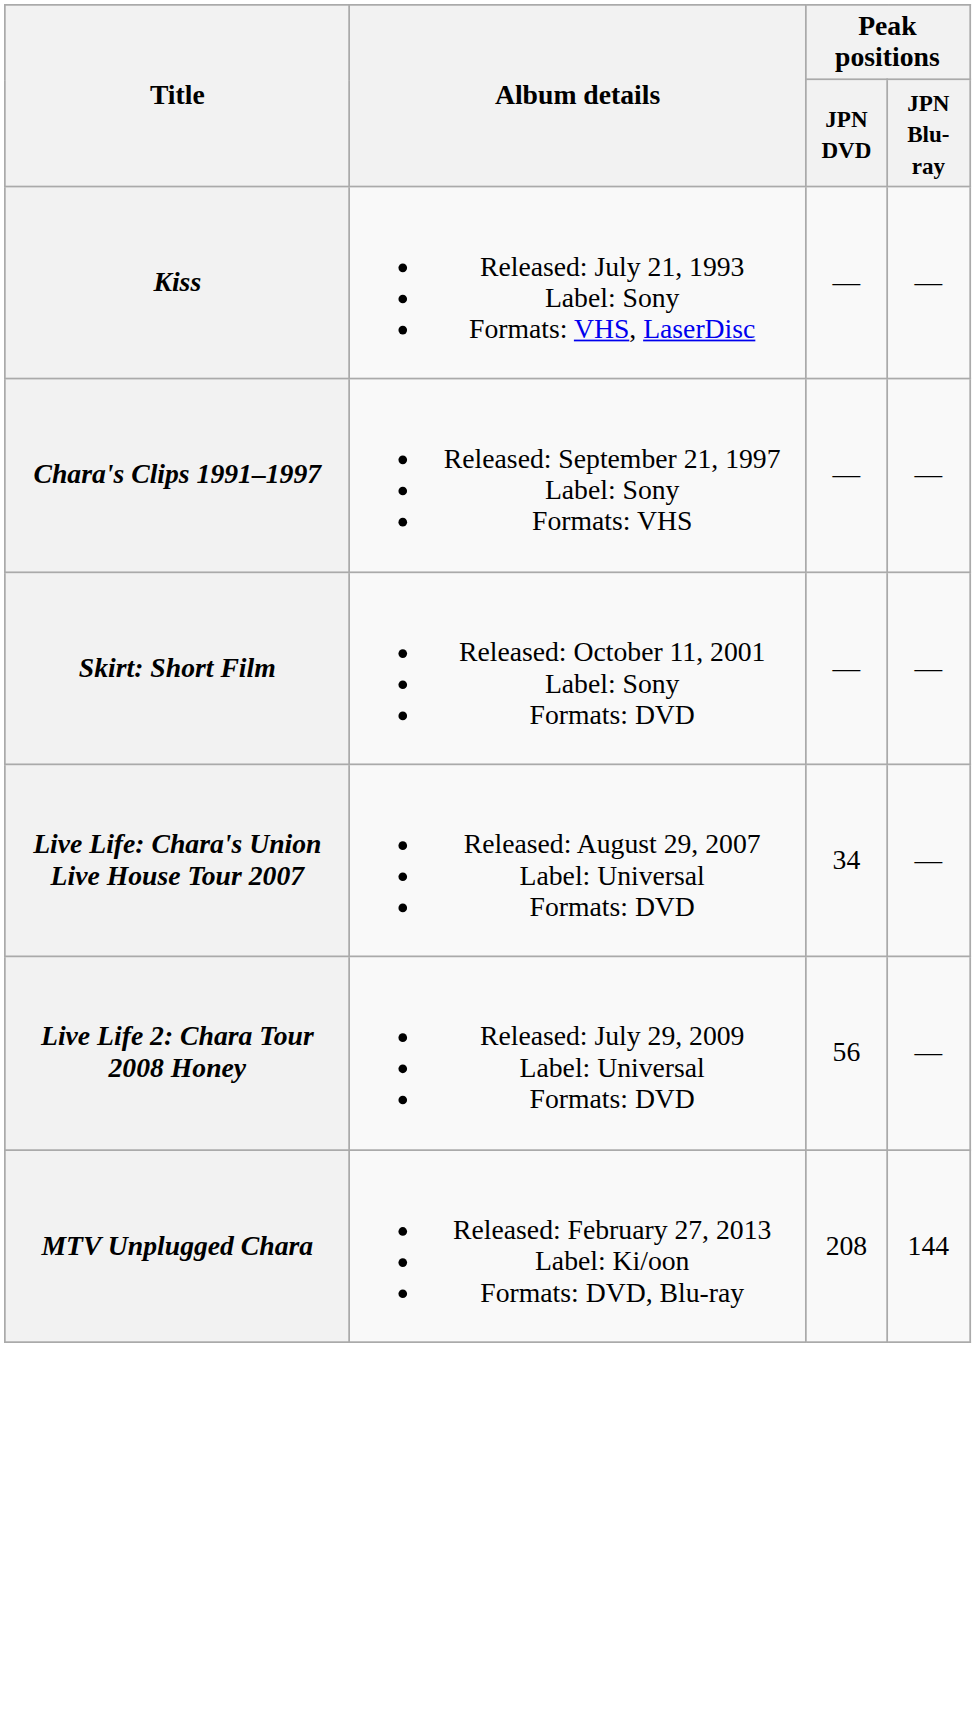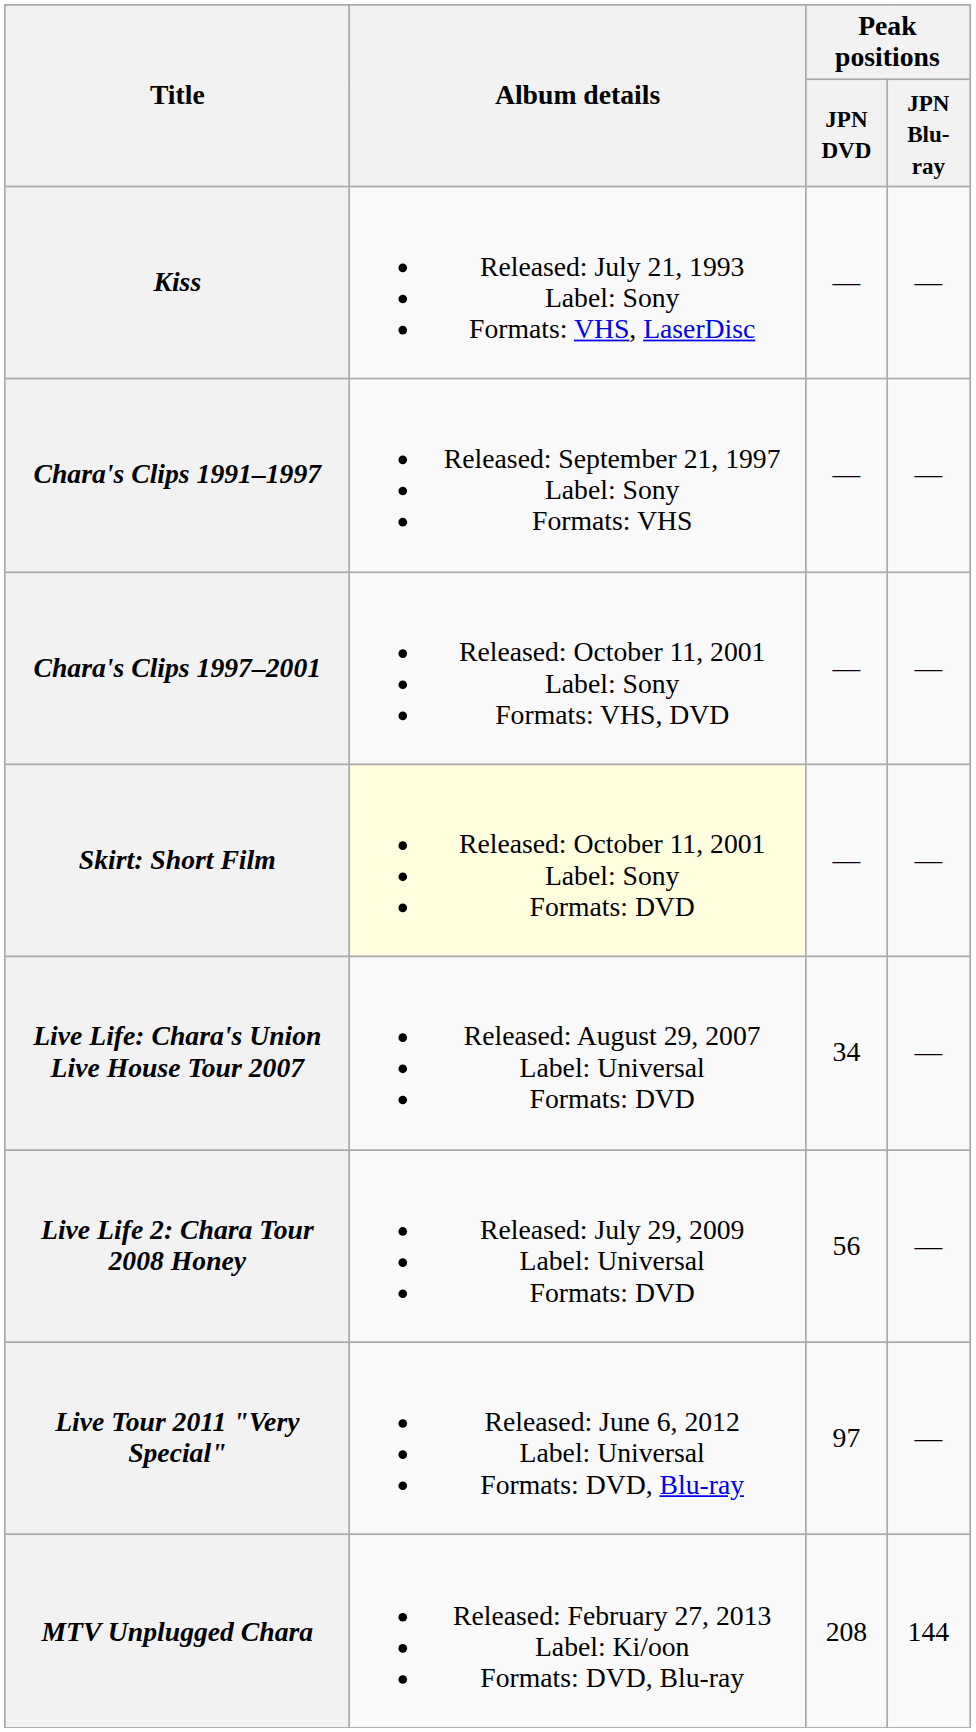 <table class="wikitable plainrowheaders" style="text-align:center;">
 <tr>
 <th style="width:12em;" rowspan="2">Title</th>
 <th style="width:16em;" rowspan="2">Album details</th>
 <th colspan="2">Peak positions</th>
 </tr>
 <tr>
 <th style="width:2.5em;"><small>JPN DVD</small><br></th>
 <th style="width:2.5em;"><small>JPN Blu-ray</small><br></th>
 </tr>
 <tr>
 <th scope="row"><em>Kiss</em></th>
 <td><br><ul><li>Released: July 21, 1993 </li><li>Label: Sony</li><li>Formats: <a href='#'>VHS</a>, <a href='#'>LaserDisc</a></li></ul></td>
 <td>—</td>
 <td>—</td>
 </tr>
 <tr>
 <th scope="row"><em>Chara's Clips 1991–1997</em></th>
 <td><br><ul><li>Released: September 21, 1997 </li><li>Label: Sony</li><li>Formats: VHS</li></ul></td>
 <td>—</td>
 <td>—</td>
 </tr>
 <tr>
+<th scope="row"><em>Chara's Clips 1997–2001</em></th>
+<td><br><ul><li>Released: October 11, 2001 </li><li>Label: Sony</li><li>Formats: VHS, DVD</li></ul></td>
+<td>—</td>
+<td>—</td>
+</tr>
+<tr>
 <th scope="row"><em>Skirt: Short Film</em></th>
-<td><br><ul><li>Released: October 11, 2001 </li><li>Label: Sony</li><li>Formats: DVD</li></ul></td>
+<td style="background: lightyellow;"><br><ul><li>Released: October 11, 2001 </li><li>Label: Sony</li><li>Formats: DVD</li></ul></td>
 <td>—</td>
 <td>—</td>
 </tr>
 <tr>
 <th scope="row"><em>Live Life: Chara's Union Live House Tour 2007</em></th>
 <td><br><ul><li>Released: August 29, 2007 </li><li>Label: Universal</li><li>Formats: DVD</li></ul></td>
 <td>34</td>
 <td>—</td>
 </tr>
 <tr>
 <th scope="row"><em>Live Life 2: Chara Tour 2008 Honey</em></th>
 <td><br><ul><li>Released: July 29, 2009 </li><li>Label: Universal</li><li>Formats: DVD</li></ul></td>
 <td>56</td>
 <td>—</td>
 </tr>
 <tr>
+<th scope="row"><em>Live Tour 2011 "Very Special"</em></th>
+<td><br><ul><li>Released: June 6, 2012 </li><li>Label: Universal</li><li>Formats: DVD, <a href='#'>Blu-ray</a></li></ul></td>
+<td>97</td>
+<td>—</td>
+</tr>
+<tr>
 <th scope="row"><em>MTV Unplugged Chara</em></th>
 <td><br><ul><li>Released: February 27, 2013 </li><li>Label: Ki/oon</li><li>Formats: DVD, Blu-ray</li></ul></td>
 <td>208</td>
 <td>144</td>
 </tr>
 </table>
